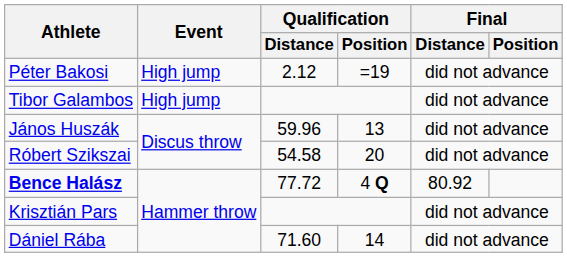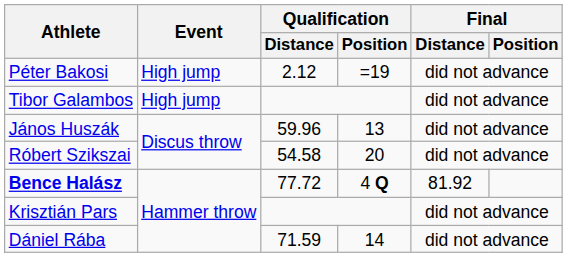 <table class=wikitable style=font-size:90%>
 <tr>
 <th rowspan=2>Athlete</th>
 <th rowspan=2>Event</th>
 <th colspan=2>Qualification</th>
 <th colspan=2>Final</th>
 </tr>
 <tr style=font-size:95%>
 <th>Distance</th>
 <th>Position</th>
 <th>Distance</th>
 <th>Position</th>
 </tr>
 <tr align=center>
 <td align=left><a href='#'>Péter Bakosi</a></td>
 <td align=left><a href='#'>High jump</a></td>
 <td>2.12</td>
 <td>=19</td>
 <td colspan=2>did not advance</td>
 </tr>
 <tr align=center>
 <td align=left><a href='#'>Tibor Galambos</a></td>
 <td align=left><a href='#'>High jump</a></td>
 <td colspan=2></td>
 <td colspan=2>did not advance</td>
 </tr>
 <tr align=center>
 <td align=left><a href='#'>János Huszák</a></td>
 <td align=left rowspan=2><a href='#'>Discus throw</a></td>
 <td>59.96</td>
 <td>13</td>
 <td colspan=2>did not advance</td>
 </tr>
 <tr align=center>
 <td align=left><a href='#'>Róbert Szikszai</a></td>
 <td>54.58</td>
 <td>20</td>
 <td colspan=2>did not advance</td>
 </tr>
 <tr align=center>
 <td align=left><strong><a href='#'>Bence Halász</a></strong></td>
 <td align=left rowspan=3><a href='#'>Hammer throw</a></td>
 <td>77.72</td>
 <td>4 <strong>Q</strong></td>
-<td>80.92 <strong></strong></td>
+<td>81.92 <strong></strong></td>
 <td><strong></strong></td>
 </tr>
 <tr align=center>
 <td align=left><a href='#'>Krisztián Pars</a></td>
 <td colspan=2></td>
 <td colspan=2>did not advance</td>
 </tr>
 <tr align=center>
 <td align=left><a href='#'>Dániel Rába</a></td>
-<td>71.60</td>
+<td>71.59</td>
 <td>14</td>
 <td colspan=2>did not advance</td>
 </tr>
 </table>
